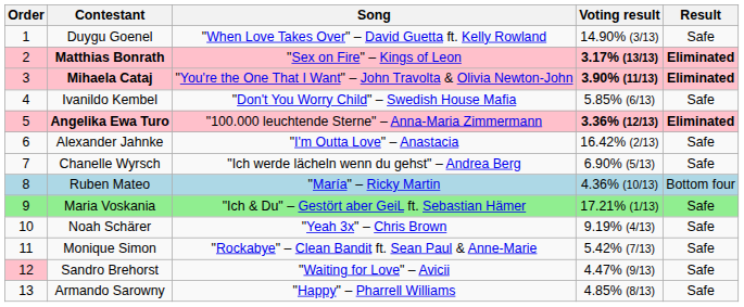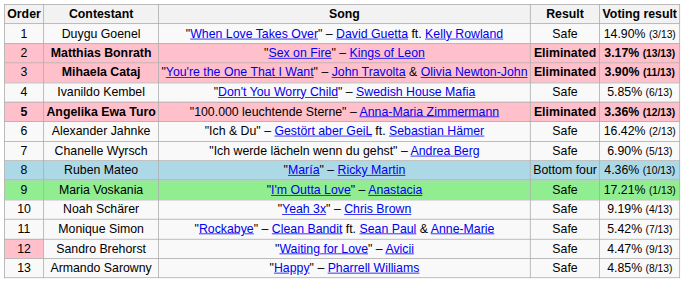 <table class="wikitable" style="text-align:center;">
 <tr>
 <th>Order</th>
 <th>Contestant</th>
 <th>Song</th>
+<th>Result</th>
 <th>Voting result</th>
-<th>Result</th>
 </tr>
 <tr>
 <td>1</td>
 <td>Duygu Goenel</td>
 <td>"<a href='#'>When Love Takes Over</a>" – <a href='#'>David Guetta</a> ft. <a href='#'>Kelly Rowland</a></td>
+<td>Safe</td>
 <td>14.90% <small>(3/13)</small></td>
-<td>Safe</td>
 </tr>
 <tr bgcolor="pink">
 <td>2</td>
 <td><strong>Matthias Bonrath</strong></td>
 <td>"<a href='#'>Sex on Fire</a>" – <a href='#'>Kings of Leon</a></td>
+<td><strong>Eliminated</strong></td>
 <td><strong>3.17% <small>(13/13)</small></strong></td>
-<td><strong>Eliminated</strong></td>
 </tr>
 <tr bgcolor="pink">
 <td>3</td>
 <td><strong>Mihaela Cataj</strong></td>
 <td>"<a href='#'>You're the One That I Want</a>" – <a href='#'>John Travolta</a> & <a href='#'>Olivia Newton-John</a></td>
+<td><strong>Eliminated</strong></td>
 <td><strong>3.90% <small>(11/13)</small></strong></td>
-<td><strong>Eliminated</strong></td>
 </tr>
 <tr>
 <td>4</td>
 <td>Ivanildo Kembel</td>
 <td>"<a href='#'>Don't You Worry Child</a>" – <a href='#'>Swedish House Mafia</a></td>
+<td>Safe</td>
 <td>5.85% <small>(6/13)</small></td>
-<td>Safe</td>
 </tr>
 <tr bgcolor="pink">
-<td>5</td>
+<td><strong>5</strong></td>
 <td><strong>Angelika Ewa Turo</strong></td>
 <td>"100.000 leuchtende Sterne" – <a href='#'>Anna-Maria Zimmermann</a></td>
+<td><strong>Eliminated</strong></td>
 <td><strong>3.36% <small>(12/13)</small></strong></td>
-<td><strong>Eliminated</strong></td>
 </tr>
 <tr>
 <td>6</td>
 <td>Alexander Jahnke</td>
-<td>"<a href='#'>I'm Outta Love</a>" – <a href='#'>Anastacia</a></td>
+<td>"Ich & Du" – <a href='#'>Gestört aber GeiL</a> ft. <a href='#'>Sebastian Hämer</a></td>
+<td>Safe</td>
 <td>16.42% <small>(2/13)</small></td>
-<td>Safe</td>
 </tr>
 <tr>
 <td>7</td>
 <td>Chanelle Wyrsch</td>
 <td>"Ich werde lächeln wenn du gehst" – <a href='#'>Andrea Berg</a></td>
+<td>Safe</td>
 <td>6.90% <small>(5/13)</small></td>
-<td>Safe</td>
 </tr>
 <tr bgcolor="lightblue">
 <td>8</td>
 <td>Ruben Mateo</td>
 <td>"<a href='#'>María</a>" – <a href='#'>Ricky Martin</a></td>
+<td>Bottom four</td>
 <td>4.36% <small>(10/13)</small></td>
-<td>Bottom four</td>
 </tr>
 <tr bgcolor="lightgreen">
 <td>9</td>
 <td>Maria Voskania</td>
-<td>"Ich & Du" – <a href='#'>Gestört aber GeiL</a> ft. <a href='#'>Sebastian Hämer</a></td>
+<td>"<a href='#'>I'm Outta Love</a>" – <a href='#'>Anastacia</a></td>
+<td>Safe</td>
 <td>17.21% <small>(1/13)</small></td>
-<td>Safe</td>
 </tr>
 <tr>
 <td>10</td>
 <td>Noah Schärer</td>
 <td>"<a href='#'>Yeah 3x</a>" – <a href='#'>Chris Brown</a></td>
+<td>Safe</td>
 <td>9.19% <small>(4/13)</small></td>
-<td>Safe</td>
 </tr>
 <tr>
 <td>11</td>
 <td>Monique Simon</td>
 <td>"<a href='#'>Rockabye</a>" – <a href='#'>Clean Bandit</a> ft. <a href='#'>Sean Paul</a> & <a href='#'>Anne-Marie</a></td>
+<td>Safe</td>
 <td>5.42% <small>(7/13)</small></td>
-<td>Safe</td>
 </tr>
 <tr>
 <td style="background: pink;">12</td>
 <td>Sandro Brehorst</td>
 <td>"<a href='#'>Waiting for Love</a>" – <a href='#'>Avicii</a></td>
+<td>Safe</td>
 <td>4.47% <small>(9/13)</small></td>
-<td>Safe</td>
 </tr>
 <tr>
 <td>13</td>
 <td>Armando Sarowny</td>
 <td>"<a href='#'>Happy</a>" – <a href='#'>Pharrell Williams</a></td>
+<td>Safe</td>
 <td>4.85% <small>(8/13)</small></td>
-<td>Safe</td>
 </tr>
 </table>
